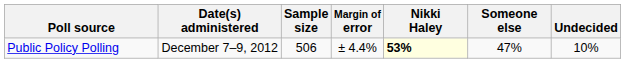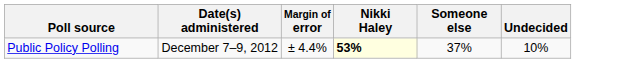 <table class="wikitable">
 <tr valign= bottom>
 <th style="width:190px;">Poll source</th>
 <th style="width:150px;">Date(s)<br>administered</th>
-<th class=small>Sample<br>size</th>
 <th><small>Margin of</small><br>error</th>
 <th style="width:100px;">Nikki<br>Haley</th>
 <th style="width:100px;">Someone<br>else</th>
 <th style="width:40px;">Undecided</th>
 </tr>
 <tr>
 <td><a href='#'>Public Policy Polling</a></td>
 <td align=center>December 7–9, 2012</td>
-<td align=center>506</td>
 <td align=center>± 4.4%</td>
 <td style="background: lightyellow;"><strong>53%</strong></td>
-<td align=center>47%</td>
+<td align=center>37%</td>
 <td align=center>10%</td>
 </tr>
 </table>
